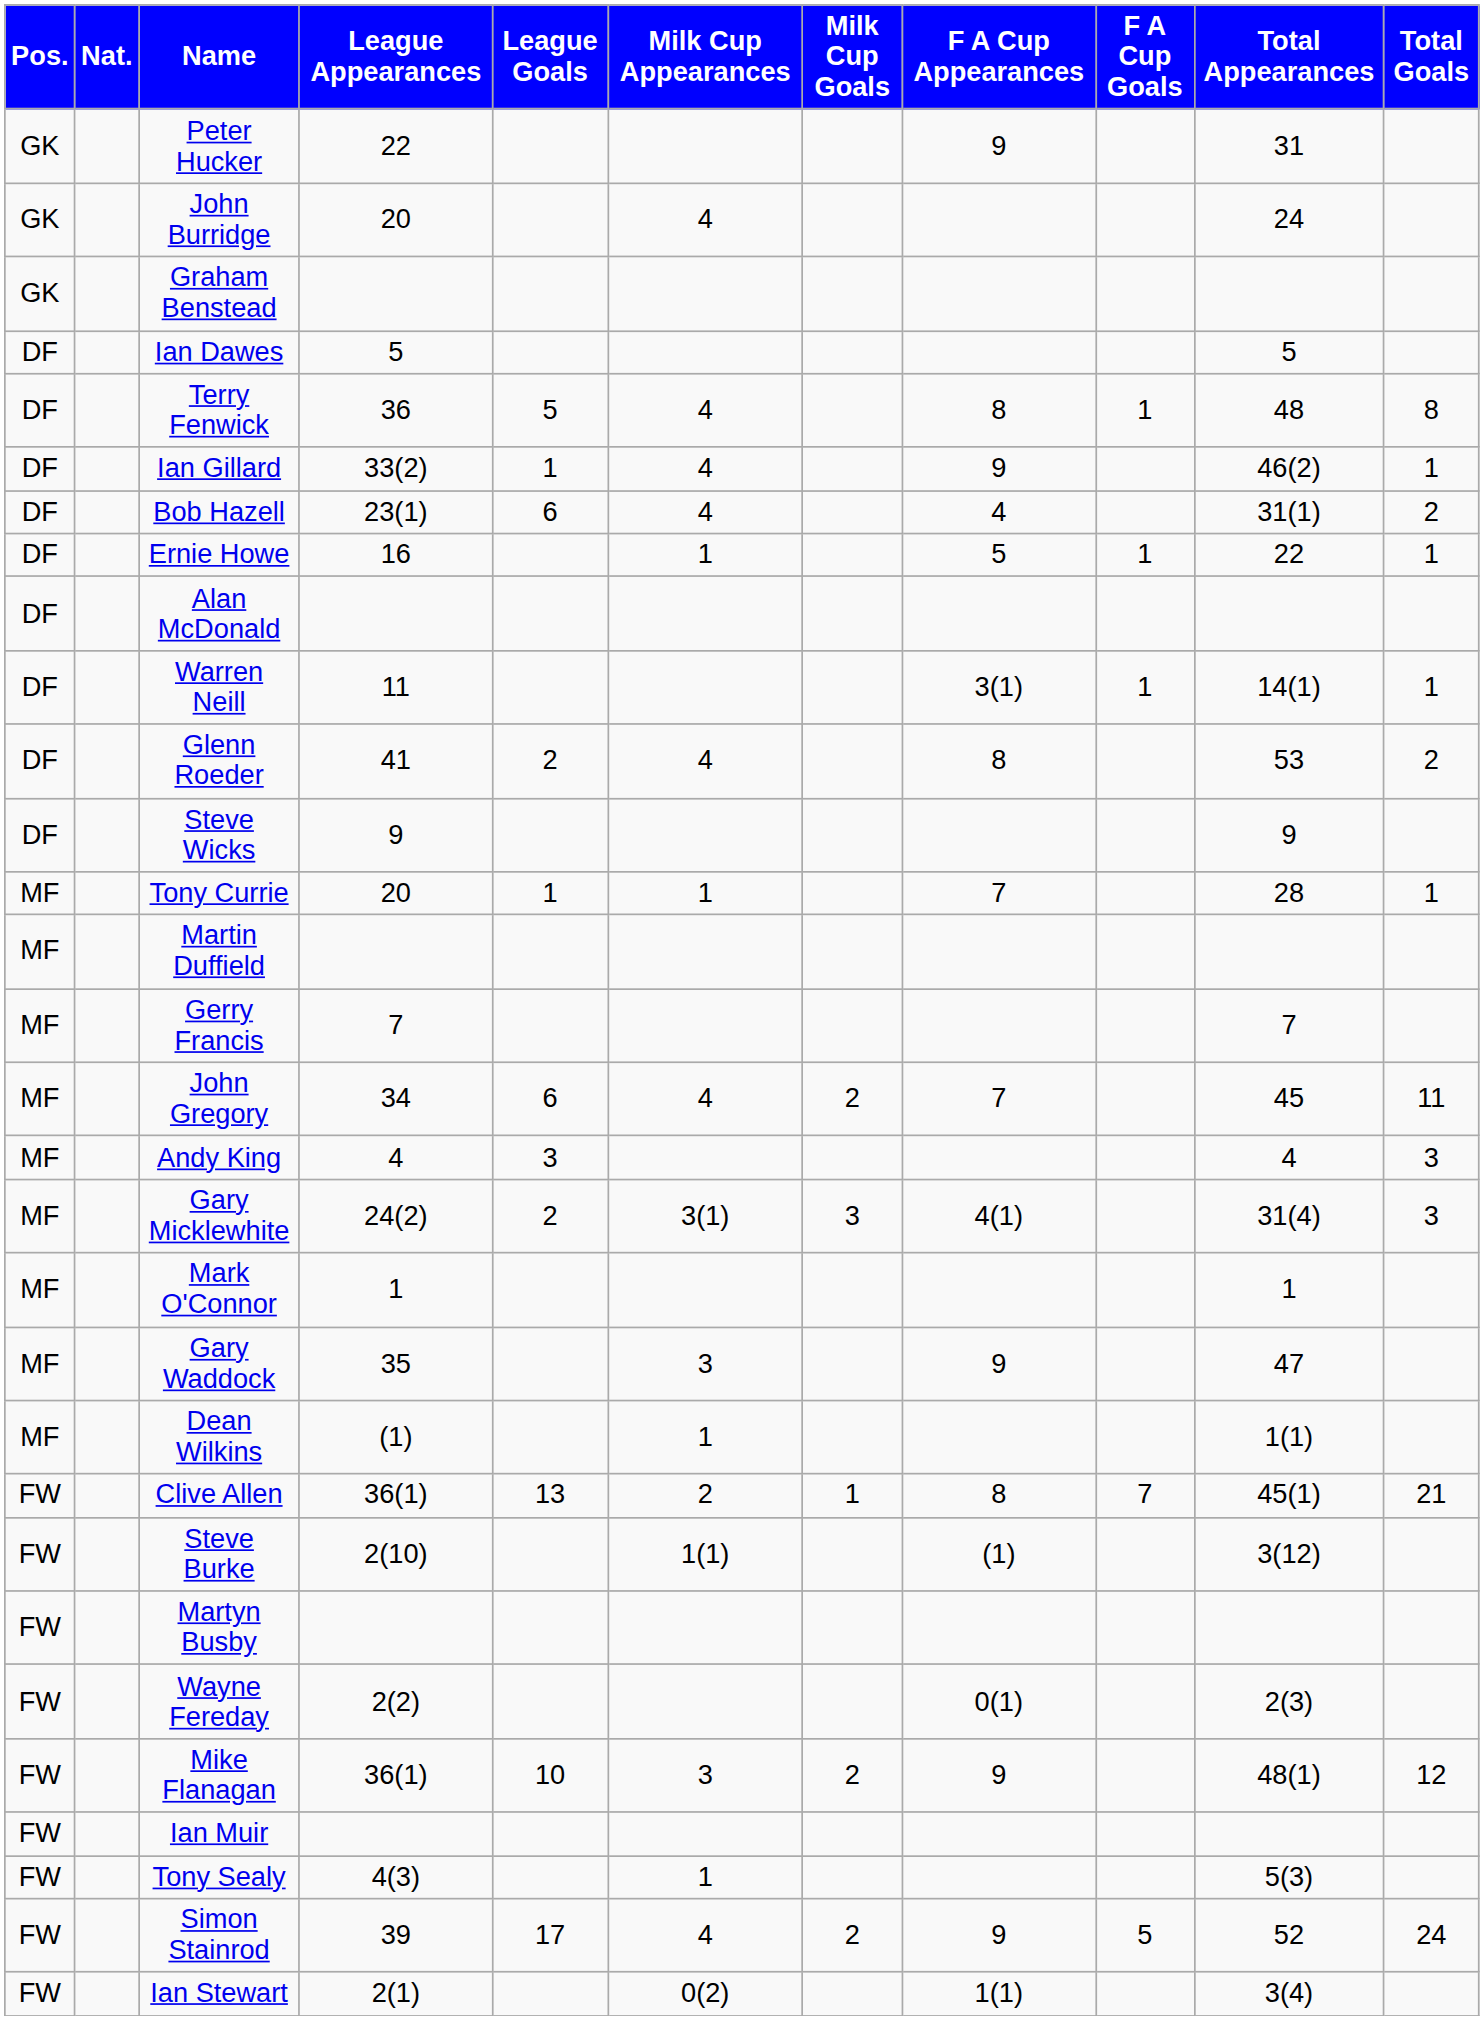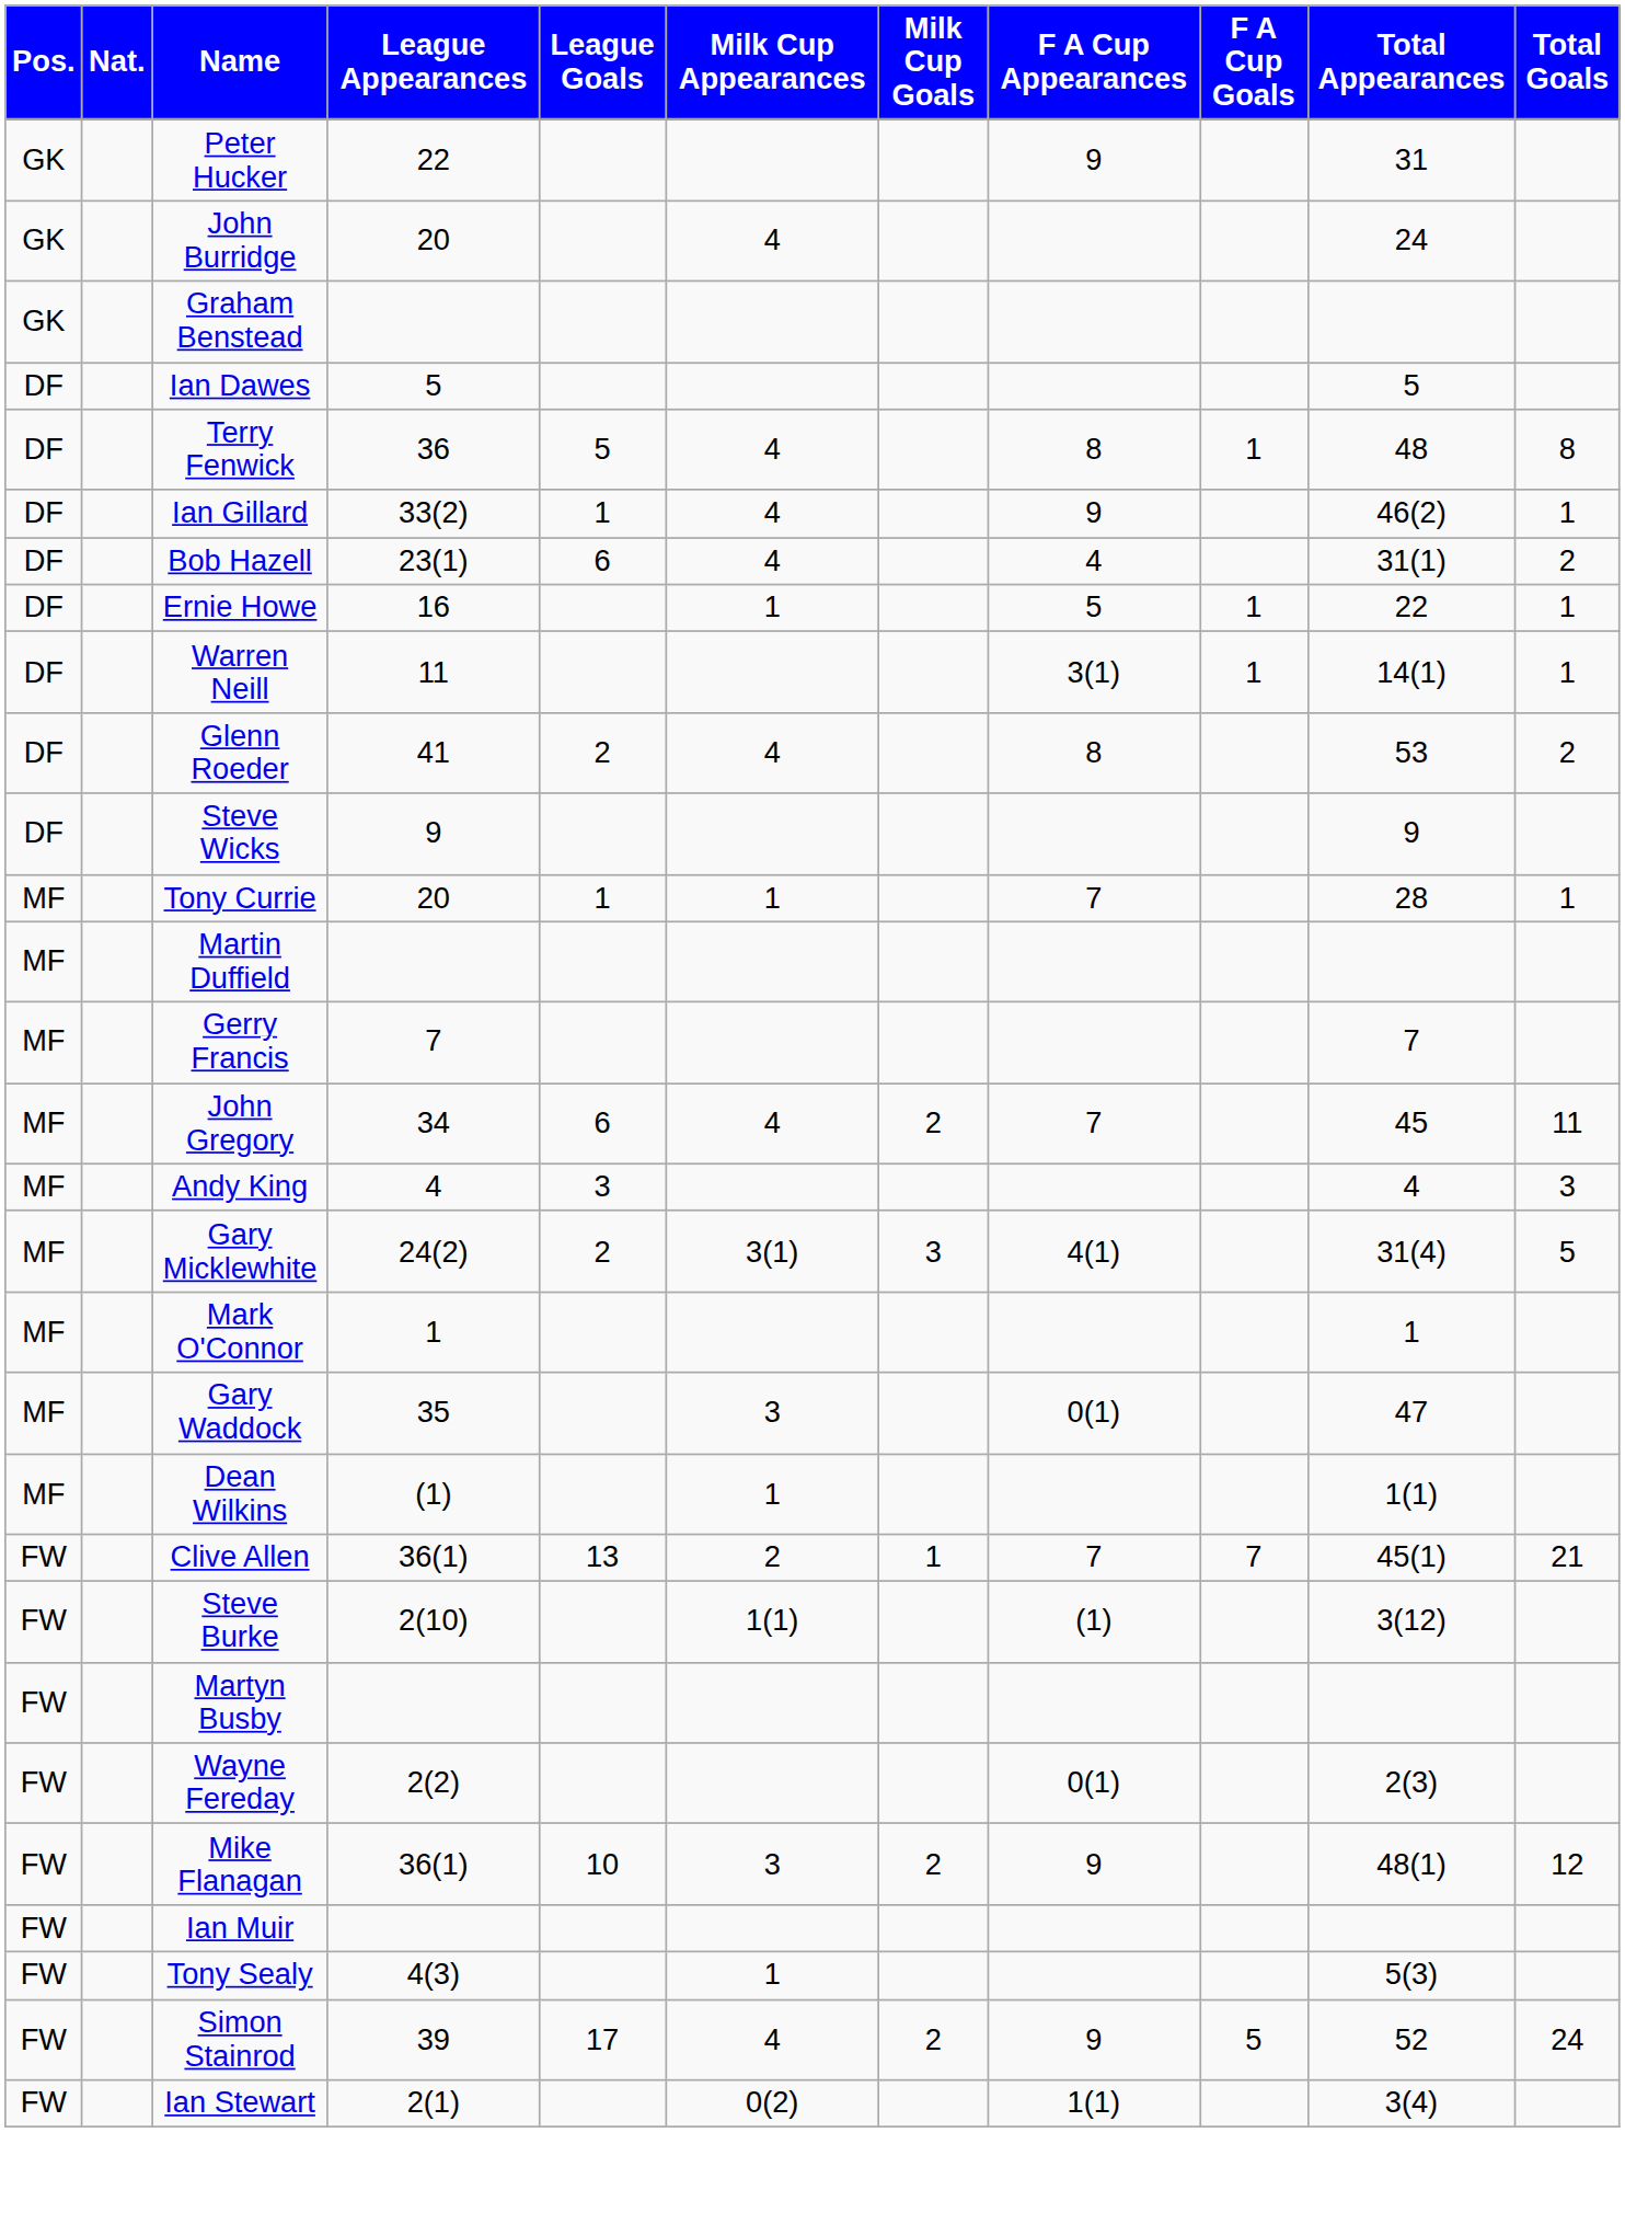 <table class="wikitable plainrowheaders" style="text-align:center">
 <tr>
 <th style="background:#0000FF; color:#FFFFFF; text-align:center;">Pos.</th>
 <th style="background:#0000FF; color:#FFFFFF; text-align:center;">Nat.</th>
 <th style="background:#0000FF; color:#FFFFFF; text-align:center;">Name</th>
 <th style="background:#0000FF; color:#FFFFFF; text-align:center;">League Appearances</th>
 <th style="background:#0000FF; color:#FFFFFF; text-align:center;">League Goals</th>
 <th style="background:#0000FF; color:#FFFFFF; text-align:center;">Milk Cup Appearances</th>
 <th style="background:#0000FF; color:#FFFFFF; text-align:center;">Milk Cup Goals</th>
 <th style="background:#0000FF; color:#FFFFFF; text-align:center;">F A Cup Appearances</th>
 <th style="background:#0000FF; color:#FFFFFF; text-align:center;">F A Cup Goals</th>
 <th style="background:#0000FF; color:#FFFFFF; text-align:center;">Total Appearances</th>
 <th style="background:#0000FF; color:#FFFFFF; text-align:center;">Total Goals</th>
 </tr>
 <tr>
 <td>GK</td>
 <td></td>
 <td><a href='#'>Peter Hucker</a></td>
 <td>22</td>
 <td></td>
 <td></td>
 <td></td>
 <td>9</td>
 <td></td>
 <td>31</td>
 <td></td>
 </tr>
 <tr>
 <td>GK</td>
 <td></td>
 <td><a href='#'>John Burridge</a></td>
 <td>20</td>
 <td></td>
 <td>4</td>
 <td></td>
 <td></td>
 <td></td>
 <td>24</td>
 <td></td>
 </tr>
 <tr>
 <td>GK</td>
 <td></td>
 <td><a href='#'>Graham Benstead</a></td>
 <td></td>
 <td></td>
 <td></td>
 <td></td>
 <td></td>
 <td></td>
 <td></td>
 <td></td>
 </tr>
 <tr>
 <td>DF</td>
 <td></td>
 <td><a href='#'>Ian Dawes</a></td>
 <td>5</td>
 <td></td>
 <td></td>
 <td></td>
 <td></td>
 <td></td>
 <td>5</td>
 <td></td>
 </tr>
 <tr>
 <td>DF</td>
 <td></td>
 <td><a href='#'>Terry Fenwick</a></td>
 <td>36</td>
 <td>5</td>
 <td>4</td>
 <td></td>
 <td>8</td>
 <td>1</td>
 <td>48</td>
 <td>8</td>
 </tr>
 <tr>
 <td>DF</td>
 <td></td>
 <td><a href='#'>Ian Gillard</a></td>
 <td>33(2)</td>
 <td>1</td>
 <td>4</td>
 <td></td>
 <td>9</td>
 <td></td>
 <td>46(2)</td>
 <td>1</td>
 </tr>
 <tr>
 <td>DF</td>
 <td></td>
 <td><a href='#'>Bob Hazell</a></td>
 <td>23(1)</td>
 <td>6</td>
 <td>4</td>
 <td></td>
 <td>4</td>
 <td></td>
 <td>31(1)</td>
 <td>2</td>
 </tr>
 <tr>
 <td>DF</td>
 <td></td>
 <td><a href='#'>Ernie Howe</a></td>
 <td>16</td>
 <td></td>
 <td>1</td>
 <td></td>
 <td>5</td>
 <td>1</td>
 <td>22</td>
 <td>1</td>
 </tr>
 <tr>
 <td>DF</td>
 <td></td>
-<td><a href='#'>Alan McDonald</a></td>
-<td></td>
-<td></td>
-<td></td>
-<td></td>
-<td></td>
-<td></td>
-<td></td>
-<td></td>
-</tr>
-<tr>
-<td>DF</td>
-<td></td>
 <td><a href='#'>Warren Neill</a></td>
 <td>11</td>
 <td></td>
 <td></td>
 <td></td>
 <td>3(1)</td>
 <td>1</td>
 <td>14(1)</td>
 <td>1</td>
 </tr>
 <tr>
 <td>DF</td>
 <td></td>
 <td><a href='#'>Glenn Roeder</a></td>
 <td>41</td>
 <td>2</td>
 <td>4</td>
 <td></td>
 <td>8</td>
 <td></td>
 <td>53</td>
 <td>2</td>
 </tr>
 <tr>
 <td>DF</td>
 <td></td>
 <td><a href='#'>Steve Wicks</a></td>
 <td>9</td>
 <td></td>
 <td></td>
 <td></td>
 <td></td>
 <td></td>
 <td>9</td>
 <td></td>
 </tr>
 <tr>
 <td>MF</td>
 <td></td>
 <td><a href='#'>Tony Currie</a></td>
 <td>20</td>
 <td>1</td>
 <td>1</td>
 <td></td>
 <td>7</td>
 <td></td>
 <td>28</td>
 <td>1</td>
 </tr>
 <tr>
 <td>MF</td>
 <td></td>
 <td><a href='#'>Martin Duffield</a></td>
 <td></td>
 <td></td>
 <td></td>
 <td></td>
 <td></td>
 <td></td>
 <td></td>
 <td></td>
 </tr>
 <tr>
 <td>MF</td>
 <td></td>
 <td><a href='#'>Gerry Francis</a></td>
 <td>7</td>
 <td></td>
 <td></td>
 <td></td>
 <td></td>
 <td></td>
 <td>7</td>
 <td></td>
 </tr>
 <tr>
 <td>MF</td>
 <td></td>
 <td><a href='#'>John Gregory</a></td>
 <td>34</td>
 <td>6</td>
 <td>4</td>
 <td>2</td>
 <td>7</td>
 <td></td>
 <td>45</td>
 <td>11</td>
 </tr>
 <tr>
 <td>MF</td>
 <td></td>
 <td><a href='#'>Andy King</a></td>
 <td>4</td>
 <td>3</td>
 <td></td>
 <td></td>
 <td></td>
 <td></td>
 <td>4</td>
 <td>3</td>
 </tr>
 <tr>
 <td>MF</td>
 <td></td>
 <td><a href='#'>Gary Micklewhite</a></td>
 <td>24(2)</td>
 <td>2</td>
 <td>3(1)</td>
 <td>3</td>
 <td>4(1)</td>
 <td></td>
 <td>31(4)</td>
-<td>3</td>
+<td>5</td>
 </tr>
 <tr>
 <td>MF</td>
 <td></td>
 <td><a href='#'>Mark O'Connor</a></td>
 <td>1</td>
 <td></td>
 <td></td>
 <td></td>
 <td></td>
 <td></td>
 <td>1</td>
 <td></td>
 </tr>
 <tr>
 <td>MF</td>
 <td></td>
 <td><a href='#'>Gary Waddock</a></td>
 <td>35</td>
 <td></td>
 <td>3</td>
 <td></td>
-<td>9</td>
+<td>0(1)</td>
 <td></td>
 <td>47</td>
 <td></td>
 </tr>
 <tr>
 <td>MF</td>
 <td></td>
 <td><a href='#'>Dean Wilkins</a></td>
 <td>(1)</td>
 <td></td>
 <td>1</td>
 <td></td>
 <td></td>
 <td></td>
 <td>1(1)</td>
 <td></td>
 </tr>
 <tr>
 <td>FW</td>
 <td></td>
 <td><a href='#'>Clive Allen</a></td>
 <td>36(1)</td>
 <td>13</td>
 <td>2</td>
 <td>1</td>
-<td>8</td>
+<td>7</td>
 <td>7</td>
 <td>45(1)</td>
 <td>21</td>
 </tr>
 <tr>
 <td>FW</td>
 <td></td>
 <td><a href='#'>Steve Burke</a></td>
 <td>2(10)</td>
 <td></td>
 <td>1(1)</td>
 <td></td>
 <td>(1)</td>
 <td></td>
 <td>3(12)</td>
 <td></td>
 </tr>
 <tr>
 <td>FW</td>
 <td></td>
 <td><a href='#'>Martyn Busby</a></td>
 <td></td>
 <td></td>
 <td></td>
 <td></td>
 <td></td>
 <td></td>
 <td></td>
 <td></td>
 </tr>
 <tr>
 <td>FW</td>
 <td></td>
 <td><a href='#'>Wayne Fereday</a></td>
 <td>2(2)</td>
 <td></td>
 <td></td>
 <td></td>
 <td>0(1)</td>
 <td></td>
 <td>2(3)</td>
 <td></td>
 </tr>
 <tr>
 <td>FW</td>
 <td></td>
 <td><a href='#'>Mike Flanagan</a></td>
 <td>36(1)</td>
 <td>10</td>
 <td>3</td>
 <td>2</td>
 <td>9</td>
 <td></td>
 <td>48(1)</td>
 <td>12</td>
 </tr>
 <tr>
 <td>FW</td>
 <td></td>
 <td><a href='#'>Ian Muir</a></td>
 <td></td>
 <td></td>
 <td></td>
 <td></td>
 <td></td>
 <td></td>
 <td></td>
 <td></td>
 </tr>
 <tr>
 <td>FW</td>
 <td></td>
 <td><a href='#'>Tony Sealy</a></td>
 <td>4(3)</td>
 <td></td>
 <td>1</td>
 <td></td>
 <td></td>
 <td></td>
 <td>5(3)</td>
 <td></td>
 </tr>
 <tr>
 <td>FW</td>
 <td></td>
 <td><a href='#'>Simon Stainrod</a></td>
 <td>39</td>
 <td>17</td>
 <td>4</td>
 <td>2</td>
 <td>9</td>
 <td>5</td>
 <td>52</td>
 <td>24</td>
 </tr>
 <tr>
 <td>FW</td>
 <td></td>
 <td><a href='#'>Ian Stewart</a></td>
 <td>2(1)</td>
 <td></td>
 <td>0(2)</td>
 <td></td>
 <td>1(1)</td>
 <td></td>
 <td>3(4)</td>
 <td></td>
 </tr>
 </table>
